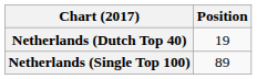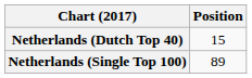 <table class="wikitable sortable plainrowheaders" style="text-align:center">
 <tr>
 <th>Chart (2017)</th>
 <th>Position</th>
 </tr>
 <tr>
 <th scope="row">Netherlands (Dutch Top 40)</th>
-<td>19</td>
+<td>15</td>
 </tr>
 <tr>
 <th scope="row">Netherlands (Single Top 100)</th>
 <td>89</td>
 </tr>
 </table>
